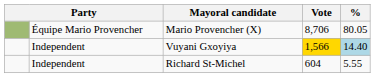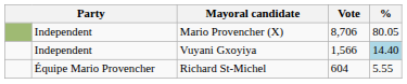 <table class="wikitable">
 <tr>
 <th bgcolor="#DDDDFF" width="230px" colspan="2">Party</th>
 <th bgcolor="#DDDDFF" width="200px">Mayoral candidate</th>
 <th bgcolor="#DDDDFF" width="50px">Vote</th>
 <th bgcolor="#DDDDFF" width="30px">%</th>
 </tr>
 <tr>
 <td bgcolor=#9FBA73 width="30px"> </td>
-<td>Équipe Mario Provencher</td>
+<td>Independent</td>
 <td>Mario Provencher (X)</td>
 <td>8,706</td>
 <td>80.05</td>
 </tr>
 <tr>
 <td> </td>
 <td>Independent</td>
 <td>Vuyani Gxoyiya</td>
-<td style="background: gold;">1,566</td>
+<td>1,566</td>
 <td style="background: lightblue;">14.40</td>
 </tr>
 <tr>
 <td> </td>
-<td>Independent</td>
+<td>Équipe Mario Provencher</td>
 <td>Richard St-Michel</td>
 <td>604</td>
 <td>5.55</td>
 </tr>
 </table>
